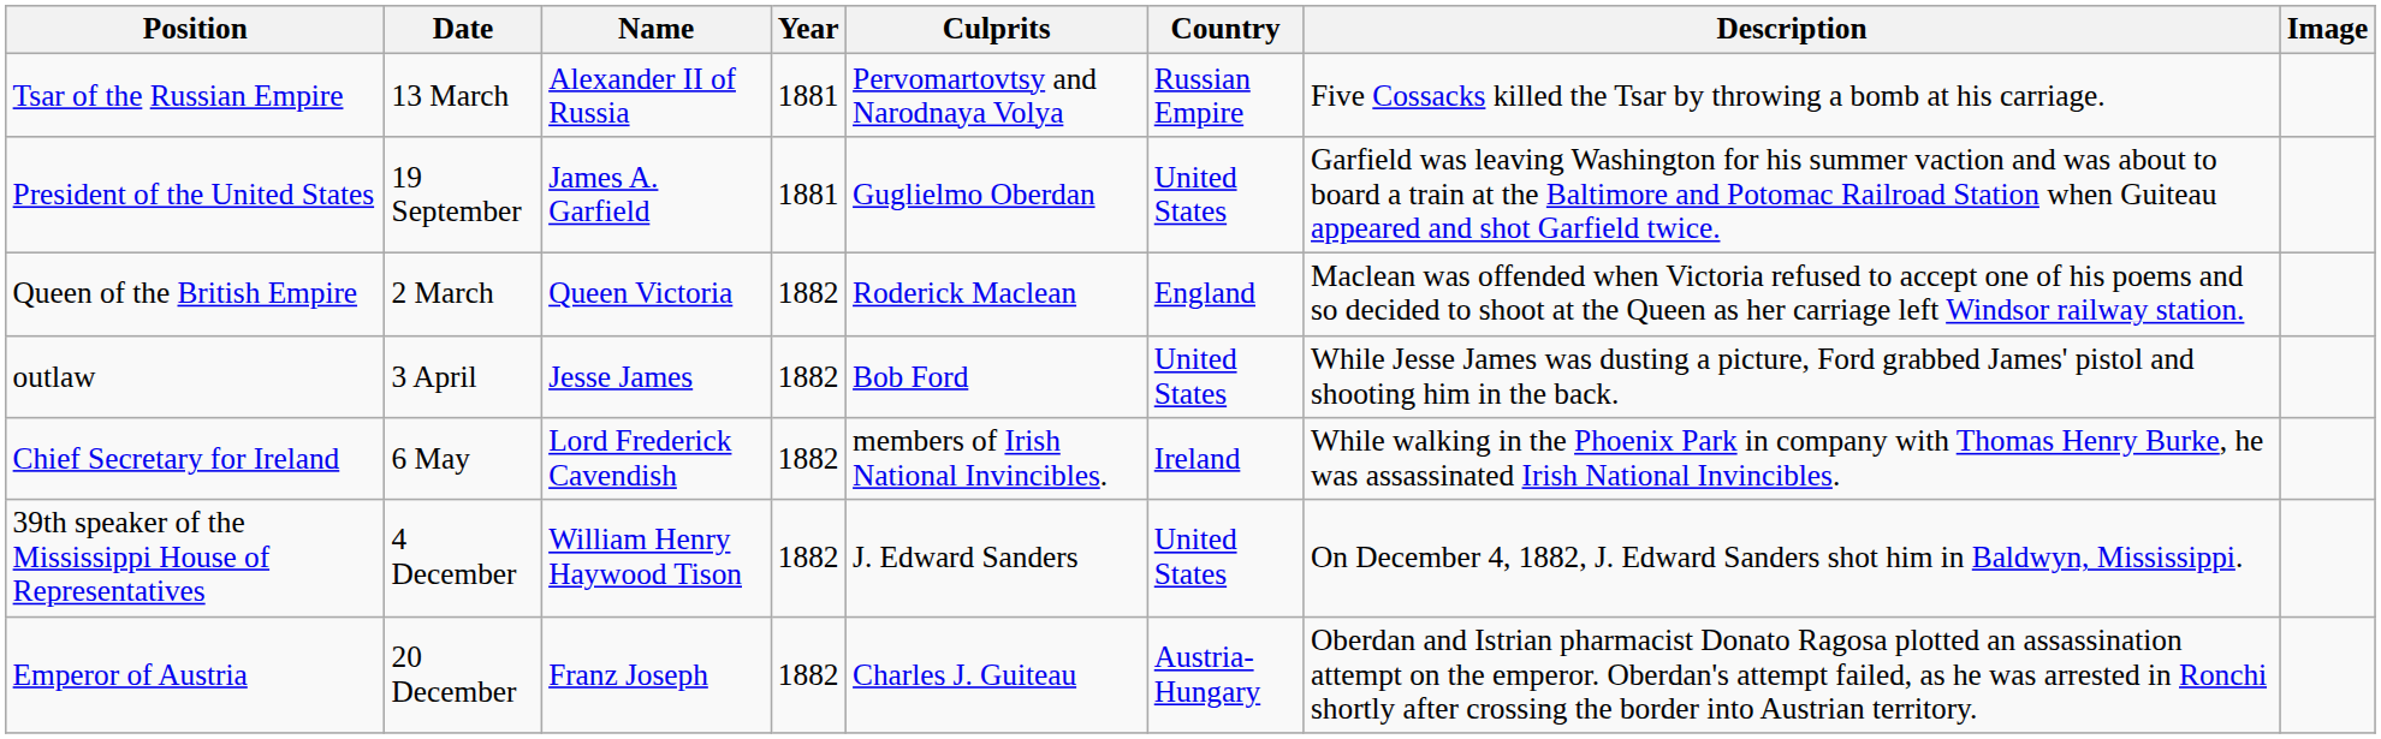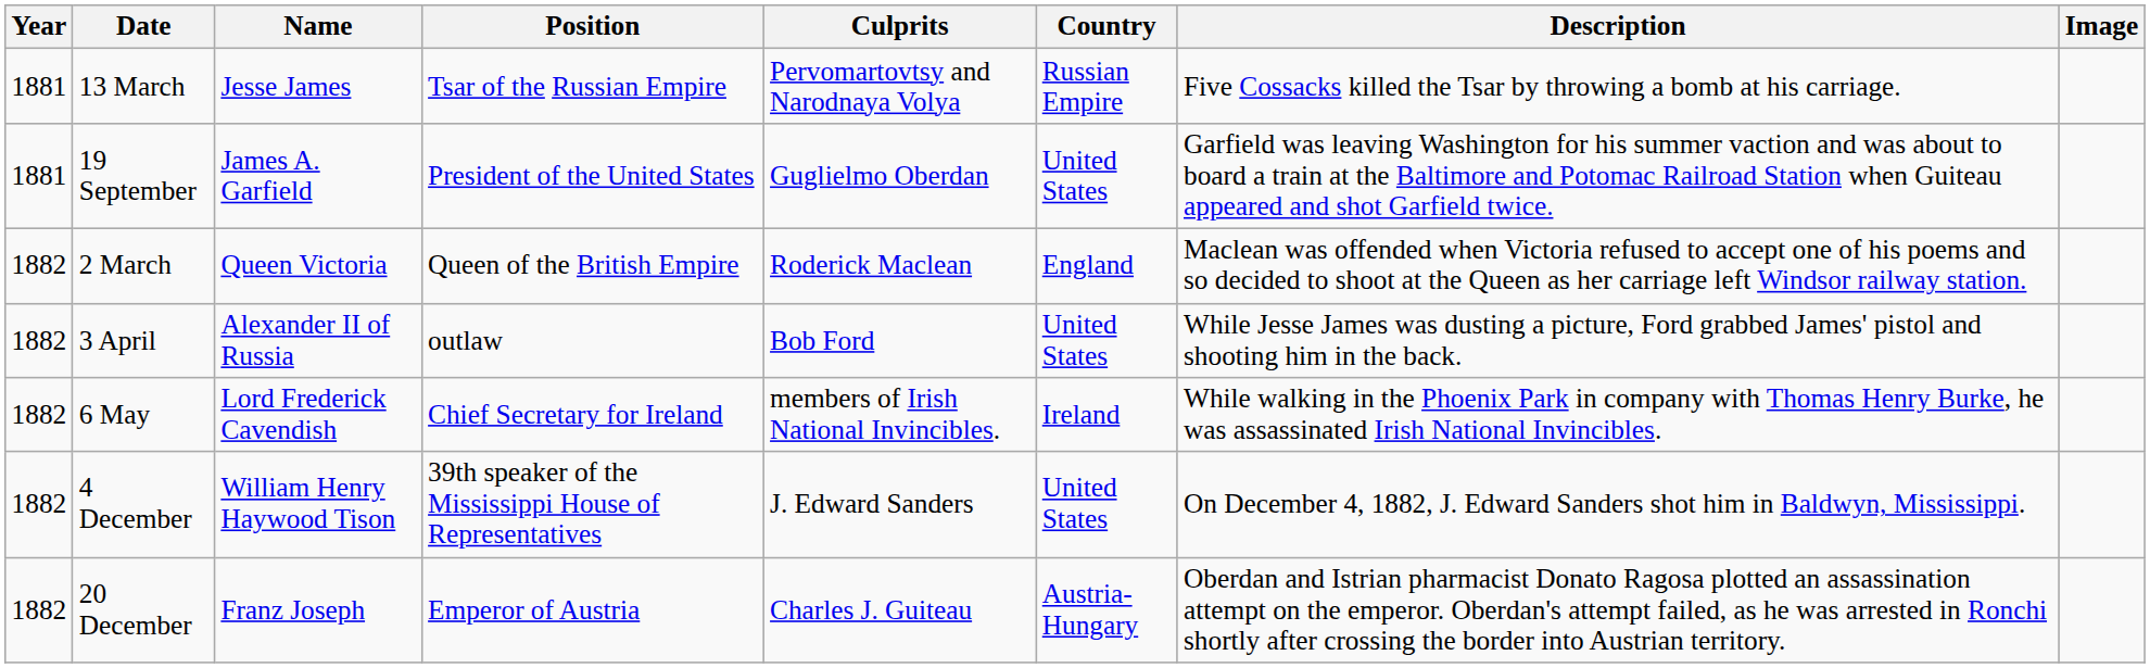 <table class="wikitable mw-collapsible sortable">
 <tr>
-<th>Position</th>
+<th>Year</th>
 <th>Date</th>
 <th>Name</th>
-<th>Year</th>
+<th>Position</th>
 <th>Culprits</th>
 <th>Country</th>
 <th>Description</th>
 <th>Image</th>
 </tr>
 <tr>
+<td>1881</td>
+<td>13 March</td>
+<td><a href='#'>Jesse James</a></td>
 <td><a href='#'>Tsar of the</a> <a href='#'>Russian Empire</a></td>
-<td>13 March</td>
-<td><a href='#'>Alexander II of Russia</a></td>
-<td>1881</td>
 <td><a href='#'>Pervomartovtsy</a> and <a href='#'>Narodnaya Volya</a></td>
 <td><a href='#'>Russian Empire</a></td>
 <td>Five <a href='#'>Cossacks</a> killed the Tsar by throwing a bomb at his carriage.</td>
 <td></td>
 </tr>
 <tr>
-<td><a href='#'>President of the United States</a></td>
+<td>1881</td>
 <td>19 September</td>
 <td><a href='#'>James A. Garfield</a></td>
-<td>1881</td>
+<td><a href='#'>President of the United States</a></td>
 <td><a href='#'>Guglielmo Oberdan</a></td>
 <td><a href='#'>United States</a></td>
 <td>Garfield was leaving Washington for his summer vaction and was about to board a train at the <a href='#'>Baltimore and Potomac Railroad Station</a> when Guiteau <a href='#'>appeared and shot Garfield twice.</a></td>
 <td></td>
 </tr>
 <tr>
-<td>Queen of the <a href='#'>British Empire</a></td>
+<td>1882</td>
 <td>2 March</td>
 <td><a href='#'>Queen Victoria</a></td>
-<td>1882</td>
+<td>Queen of the <a href='#'>British Empire</a></td>
 <td><a href='#'>Roderick Maclean</a></td>
 <td><a href='#'>England</a></td>
 <td>Maclean was offended when Victoria refused to accept one of his poems and so decided to shoot at the Queen as her carriage left <a href='#'>Windsor railway station.</a></td>
 <td></td>
 </tr>
 <tr>
+<td>1882</td>
+<td>3 April</td>
+<td><a href='#'>Alexander II of Russia</a></td>
 <td>outlaw</td>
-<td>3 April</td>
-<td><a href='#'>Jesse James</a></td>
-<td>1882</td>
 <td><a href='#'>Bob Ford</a></td>
 <td><a href='#'>United States</a></td>
 <td>While Jesse James was dusting a picture, Ford grabbed James' pistol and shooting him in the back.</td>
 <td></td>
 </tr>
 <tr>
-<td><a href='#'>Chief Secretary for Ireland</a></td>
+<td>1882</td>
 <td>6 May</td>
 <td><a href='#'>Lord Frederick Cavendish</a></td>
-<td>1882</td>
+<td><a href='#'>Chief Secretary for Ireland</a></td>
 <td>members of <a href='#'>Irish National Invincibles</a>.</td>
 <td><a href='#'>Ireland</a></td>
 <td>While walking in the <a href='#'>Phoenix Park</a> in company with <a href='#'>Thomas Henry Burke</a>, he was assassinated <a href='#'>Irish National Invincibles</a>.</td>
 <td></td>
 </tr>
 <tr>
-<td>39th speaker of the <a href='#'>Mississippi House of Representatives</a></td>
+<td>1882</td>
 <td>4 December</td>
 <td><a href='#'>William Henry Haywood Tison</a></td>
-<td>1882</td>
+<td>39th speaker of the <a href='#'>Mississippi House of Representatives</a></td>
 <td>J. Edward Sanders</td>
 <td><a href='#'>United States</a></td>
 <td>On December 4, 1882, J. Edward Sanders shot him in <a href='#'>Baldwyn, Mississippi</a>.</td>
 <td></td>
 </tr>
 <tr>
-<td><a href='#'>Emperor of Austria</a></td>
+<td>1882</td>
 <td>20 December</td>
 <td><a href='#'>Franz Joseph</a></td>
-<td>1882</td>
+<td><a href='#'>Emperor of Austria</a></td>
 <td><a href='#'>Charles J. Guiteau</a></td>
 <td><a href='#'>Austria-Hungary</a></td>
 <td>Oberdan and Istrian pharmacist Donato Ragosa plotted an assassination attempt on the emperor. Oberdan's attempt failed, as he was arrested in <a href='#'>Ronchi</a> shortly after crossing the border into Austrian territory.</td>
 <td></td>
 </tr>
 </table>
